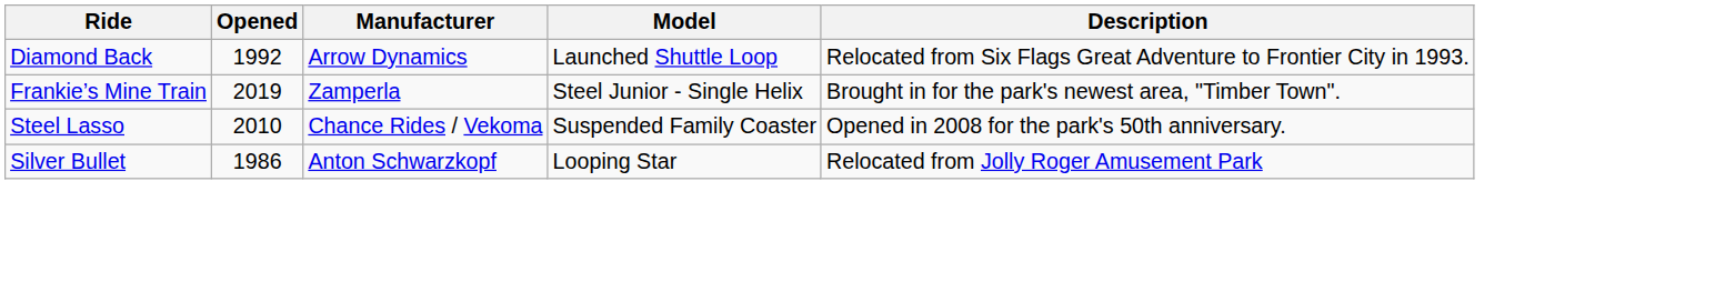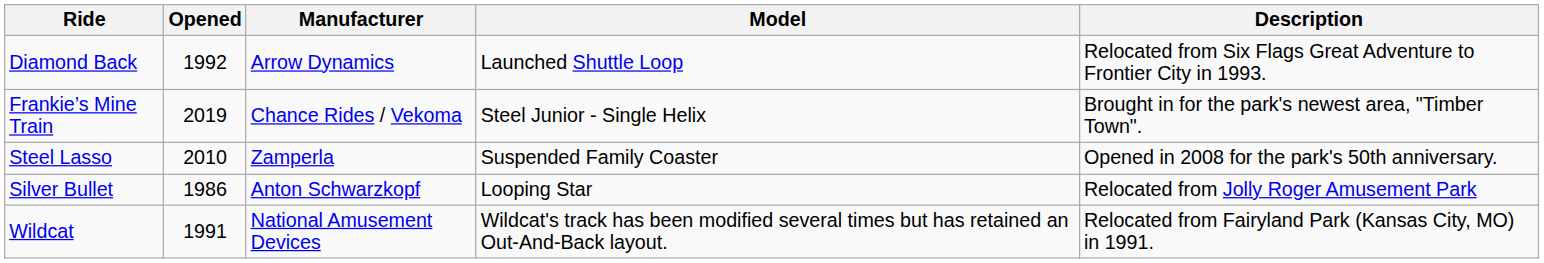 <table class="wikitable sortable">
 <tr>
 <th>Ride</th>
 <th>Opened</th>
 <th>Manufacturer</th>
 <th>Model</th>
 <th>Description</th>
 </tr>
 <tr>
 <td><a href='#'>Diamond Back</a></td>
 <td style="text-align:center">1992</td>
 <td><a href='#'>Arrow Dynamics</a></td>
 <td>Launched <a href='#'>Shuttle Loop</a></td>
 <td>Relocated from Six Flags Great Adventure to Frontier City in 1993.</td>
 </tr>
 <tr>
 <td><a href='#'>Frankie’s Mine Train</a></td>
 <td style="text-align:center">2019</td>
-<td><a href='#'>Zamperla</a></td>
+<td><a href='#'>Chance Rides</a> / <a href='#'>Vekoma</a></td>
 <td>Steel Junior - Single Helix</td>
 <td>Brought in for the park's newest area, "Timber Town".</td>
 </tr>
 <tr>
 <td><a href='#'>Steel Lasso</a></td>
 <td style="text-align:center">2010</td>
-<td><a href='#'>Chance Rides</a> / <a href='#'>Vekoma</a></td>
+<td><a href='#'>Zamperla</a></td>
 <td>Suspended Family Coaster</td>
 <td>Opened in 2008 for the park's 50th anniversary.</td>
 </tr>
 <tr>
 <td><a href='#'>Silver Bullet</a></td>
 <td style="text-align:center">1986</td>
 <td><a href='#'>Anton Schwarzkopf</a></td>
 <td>Looping Star</td>
 <td>Relocated from <a href='#'>Jolly Roger Amusement Park</a></td>
 </tr>
+<tr>
+<td><a href='#'>Wildcat</a></td>
+<td style="text-align:center">1991</td>
+<td><a href='#'>National Amusement Devices</a></td>
+<td>Wildcat's track has been modified several times but has retained an Out-And-Back layout.</td>
+<td>Relocated from Fairyland Park (Kansas City, MO) in 1991.</td>
+</tr>
 </table>
